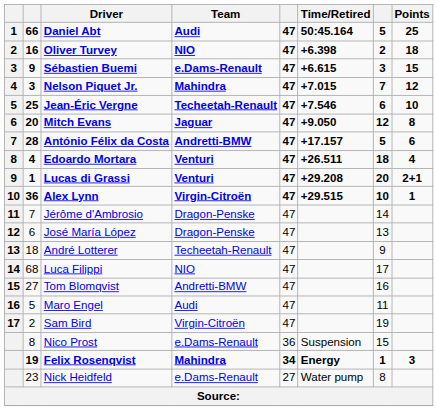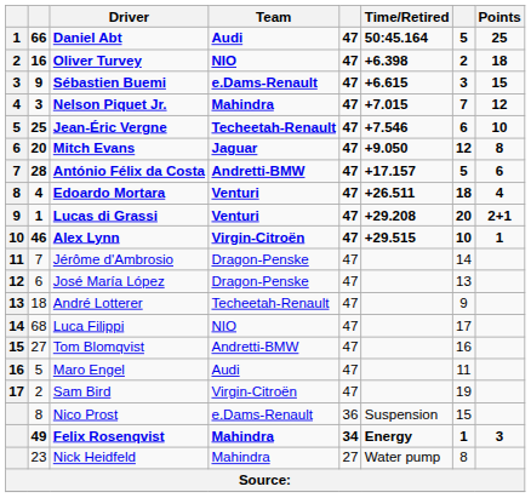 <table class="wikitable sortable" style="font-size: 85%">
 <tr>
 <th scope="col"></th>
 <th scope="col"></th>
 <th scope="col">Driver</th>
 <th scope="col">Team</th>
 <th scope="col"></th>
 <th scope="col" class="unsortable">Time/Retired</th>
 <th scope="col"></th>
 <th scope="col">Points</th>
 </tr>
 <tr style="font-weight:bold">
 <th scope="row">1</th>
 <td align="center">66</td>
 <td data-sort-value="ABT"> <a href='#'>Daniel Abt</a></td>
 <td><a href='#'>Audi</a></td>
 <td align="center">47</td>
 <td>50:45.164</td>
 <td align="center">5</td>
 <td align="center">25</td>
 </tr>
 <tr style="font-weight:bold">
 <th scope="row">2</th>
 <td align="center">16</td>
 <td data-sort-value="TUR"> <a href='#'>Oliver Turvey</a></td>
 <td><a href='#'>NIO</a></td>
 <td align="center">47</td>
 <td>+6.398</td>
 <td align="center">2</td>
 <td align="center">18</td>
 </tr>
 <tr style="font-weight:bold">
 <th scope="row">3</th>
 <td align="center">9</td>
 <td data-sort-value="BUE"> <a href='#'>Sébastien Buemi</a></td>
 <td><a href='#'>e.Dams-Renault</a></td>
 <td align="center">47</td>
 <td>+6.615</td>
 <td align="center">3</td>
 <td align="center">15</td>
 </tr>
 <tr style="font-weight:bold">
 <th scope="row">4</th>
 <td align="center">3</td>
 <td data-sort-value="PIQ"> <a href='#'>Nelson Piquet Jr.</a></td>
 <td><a href='#'>Mahindra</a></td>
 <td align="center">47</td>
 <td>+7.015</td>
 <td align="center">7</td>
 <td align="center">12</td>
 </tr>
 <tr style="font-weight:bold">
 <th scope="row">5</th>
 <td align="center">25</td>
 <td data-sort-value="VER"> <a href='#'>Jean-Éric Vergne</a></td>
 <td><a href='#'>Techeetah-Renault</a></td>
 <td align="center">47</td>
 <td>+7.546</td>
 <td align="center">6</td>
 <td align="center">10</td>
 </tr>
 <tr style="font-weight:bold">
 <th scope="row">6</th>
 <td align="center">20</td>
 <td data-sort-value="EVA"> <a href='#'>Mitch Evans</a></td>
 <td><a href='#'>Jaguar</a></td>
 <td align="center">47</td>
 <td>+9.050</td>
 <td align="center">12</td>
 <td align="center">8</td>
 </tr>
 <tr style="font-weight:bold">
 <th scope="row">7</th>
 <td align="center">28</td>
 <td data-sort-value="FDC"> <a href='#'>António Félix da Costa</a></td>
 <td><a href='#'>Andretti-BMW</a></td>
 <td align="center">47</td>
 <td>+17.157</td>
 <td align="center">5</td>
 <td align="center">6</td>
 </tr>
 <tr style="font-weight:bold">
 <th scope="row">8</th>
 <td align="center">4</td>
 <td data-sort-value="MOR"> <a href='#'>Edoardo Mortara</a></td>
 <td><a href='#'>Venturi</a></td>
 <td align="center">47</td>
 <td>+26.511</td>
 <td align="center">18</td>
 <td align="center">4</td>
 </tr>
 <tr style="font-weight:bold">
 <th scope="row">9</th>
 <td align="center">1</td>
 <td data-sort-value="DIG"> <a href='#'>Lucas di Grassi</a></td>
 <td><a href='#'>Venturi</a></td>
 <td align="center">47</td>
 <td>+29.208</td>
 <td align="center">20</td>
 <td align="center">2+1</td>
 </tr>
 <tr style="font-weight:bold">
 <th scope="row">10</th>
-<td align="center">36</td>
+<td align="center">46</td>
 <td data-sort-value="LYN"> <a href='#'>Alex Lynn</a></td>
 <td><a href='#'>Virgin-Citroën</a></td>
 <td align="center">47</td>
 <td>+29.515</td>
 <td align="center">10</td>
 <td align="center">1</td>
 </tr>
 <tr>
 <th scope="row"><strong>11</strong></th>
 <td align="center">7</td>
 <td data-sort-value="DAM"> <a href='#'>Jérôme d'Ambrosio</a></td>
 <td><a href='#'>Dragon-Penske</a></td>
 <td align="center">47</td>
 <td></td>
 <td align="center">14</td>
 <td></td>
 </tr>
 <tr>
 <th scope="row"><strong>12</strong></th>
 <td align="center">6</td>
 <td data-sort-value="LOP"> <a href='#'>José María López</a></td>
 <td><a href='#'>Dragon-Penske</a></td>
 <td align="center">47</td>
 <td></td>
 <td align="center">13</td>
 <td></td>
 </tr>
 <tr>
 <th scope="row"><strong>13</strong></th>
 <td align="center">18</td>
 <td data-sort-value="LOT"> <a href='#'>André Lotterer</a></td>
 <td><a href='#'>Techeetah-Renault</a></td>
 <td align="center">47</td>
 <td></td>
 <td align="center">9</td>
 <td></td>
 </tr>
 <tr>
 <th scope="row"><strong>14</strong></th>
 <td align="center">68</td>
 <td data-sort-value="FIL"> <a href='#'>Luca Filippi</a></td>
 <td><a href='#'>NIO</a></td>
 <td align="center">47</td>
 <td></td>
 <td align="center">17</td>
 <td></td>
 </tr>
 <tr>
 <th scope="row"><strong>15</strong></th>
 <td align="center">27</td>
 <td data-sort-value="BLO"> <a href='#'>Tom Blomqvist</a></td>
 <td><a href='#'>Andretti-BMW</a></td>
 <td align="center">47</td>
 <td></td>
 <td align="center">16</td>
 <td></td>
 </tr>
 <tr>
 <th scope="row"><strong>16</strong></th>
 <td align="center">5</td>
 <td data-sort-value="ENG"> <a href='#'>Maro Engel</a></td>
 <td><a href='#'>Audi</a></td>
 <td align="center">47</td>
 <td></td>
 <td align="center">11</td>
 <td></td>
 </tr>
 <tr>
 <th scope="row"><strong>17</strong></th>
 <td align="center">2</td>
 <td data-sort-value="BIR"> <a href='#'>Sam Bird</a></td>
 <td><a href='#'>Virgin-Citroën</a></td>
 <td align="center">47</td>
 <td></td>
 <td align="center">19</td>
 <td></td>
 </tr>
 <tr>
 <th scope="row"></th>
 <td align="center">8</td>
 <td data-sort-value="PRO"> <a href='#'>Nico Prost</a></td>
 <td><a href='#'>e.Dams-Renault</a></td>
 <td align="center">36</td>
 <td>Suspension</td>
 <td align="center">15</td>
 <td></td>
 </tr>
 <tr style="font-weight:bold">
 <th scope="row"></th>
-<td align="center">19</td>
+<td align="center">49</td>
 <td data-sort-value="ROS"> <a href='#'>Felix Rosenqvist</a></td>
 <td><a href='#'>Mahindra</a></td>
 <td align="center">34</td>
 <td>Energy</td>
 <td align="center">1</td>
 <td align="center">3</td>
 </tr>
 <tr>
 <th scope="row"></th>
 <td align="center">23</td>
 <td data-sort-value="HEI"> <a href='#'>Nick Heidfeld</a></td>
-<td><a href='#'>e.Dams-Renault</a></td>
+<td><a href='#'>Mahindra</a></td>
 <td align="center">27</td>
 <td>Water pump</td>
 <td align="center">8</td>
 <td></td>
 </tr>
 <tr>
 <th colspan="8">Source:</th>
 </tr>
 <tr>
 </tr>
 </table>
